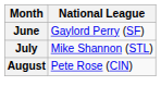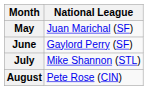 <table class="wikitable">
 <tr>
 <th>Month</th>
 <th>National League</th>
+</tr>
+<tr>
+<th>May</th>
+<td><a href='#'>Juan Marichal</a> (<a href='#'>SF</a>)</td>
 </tr>
 <tr>
 <th>June</th>
 <td><a href='#'>Gaylord Perry</a> (<a href='#'>SF</a>)</td>
 </tr>
 <tr>
 <th>July</th>
 <td><a href='#'>Mike Shannon</a> (<a href='#'>STL</a>)</td>
 </tr>
 <tr>
 <th>August</th>
 <td><a href='#'>Pete Rose</a> (<a href='#'>CIN</a>)</td>
 </tr>
 </table>
